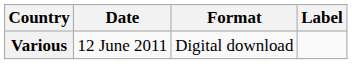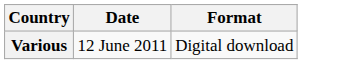 <table class="wikitable plainrowheaders">
 <tr>
 <th scope="col">Country</th>
 <th scope="col">Date</th>
 <th scope="col">Format</th>
-<th scope="col">Label</th>
 </tr>
 <tr>
 <th scope="row">Various</th>
 <td>12 June 2011</td>
 <td>Digital download</td>
-<td></td>
 </tr>
 </table>
